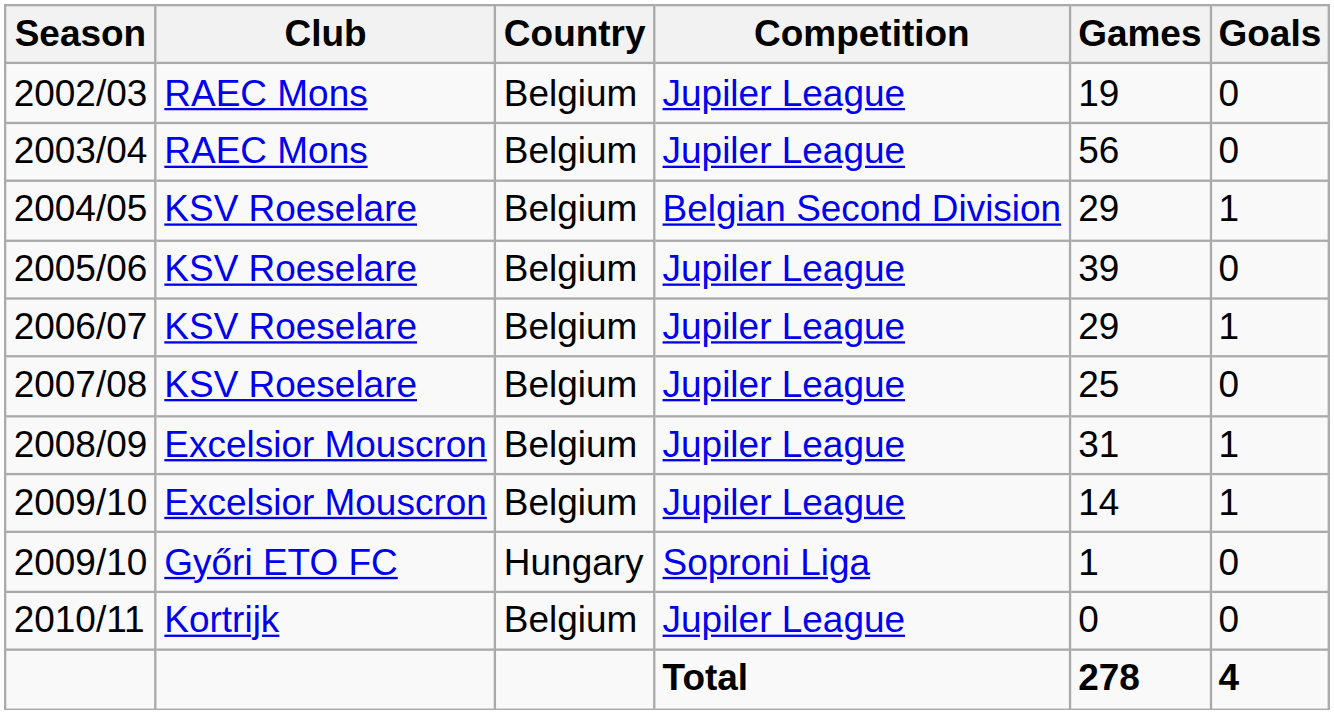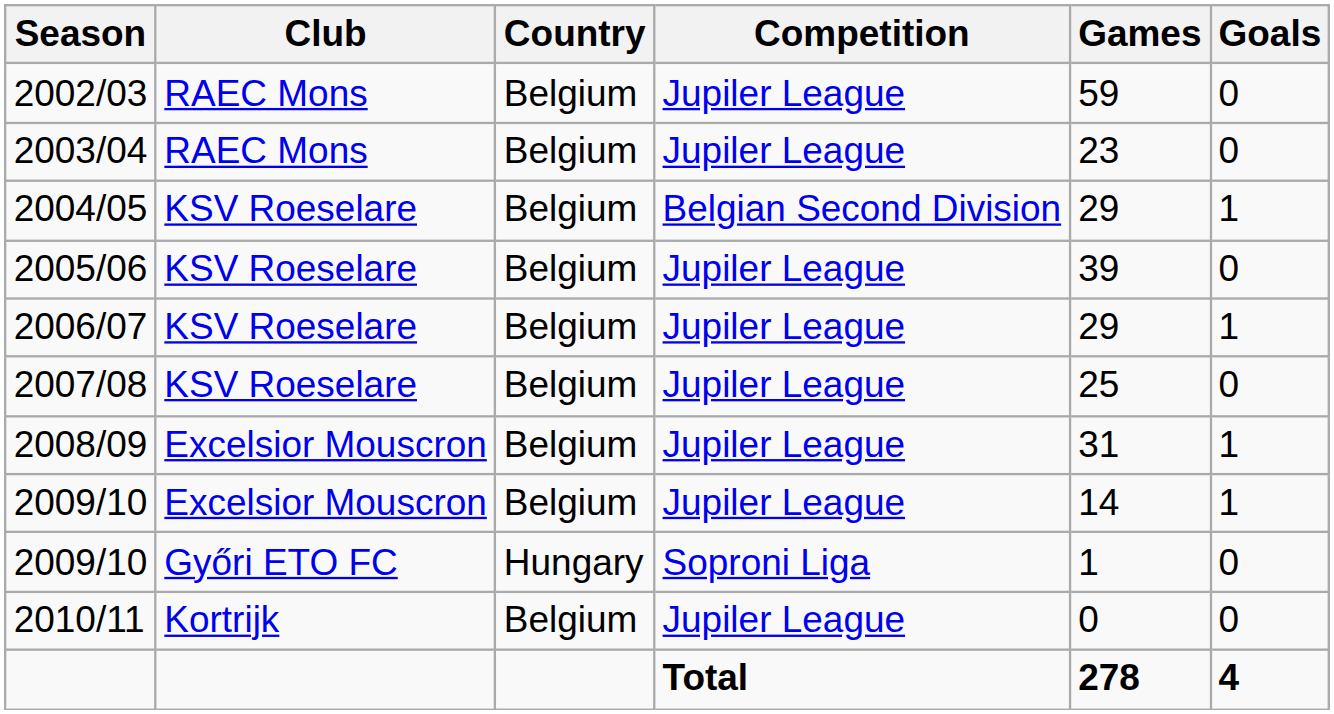 <table class="wikitable">
 <tr ---->
 <th>Season</th>
 <th>Club</th>
 <th>Country</th>
 <th>Competition</th>
 <th>Games</th>
 <th>Goals</th>
 </tr>
 <tr ---->
 <td>2002/03</td>
 <td><a href='#'>RAEC Mons</a></td>
 <td>Belgium</td>
 <td><a href='#'>Jupiler League</a></td>
-<td>19</td>
+<td>59</td>
 <td>0</td>
 </tr>
 <tr ---->
 <td>2003/04</td>
 <td><a href='#'>RAEC Mons</a></td>
 <td>Belgium</td>
 <td><a href='#'>Jupiler League</a></td>
-<td>56</td>
+<td>23</td>
 <td>0</td>
 </tr>
 <tr ---->
 <td>2004/05</td>
 <td><a href='#'>KSV Roeselare</a></td>
 <td>Belgium</td>
 <td><a href='#'>Belgian Second Division</a></td>
 <td>29</td>
 <td>1</td>
 </tr>
 <tr ---->
 <td>2005/06</td>
 <td><a href='#'>KSV Roeselare</a></td>
 <td>Belgium</td>
 <td><a href='#'>Jupiler League</a></td>
 <td>39</td>
 <td>0</td>
 </tr>
 <tr ---->
 <td>2006/07</td>
 <td><a href='#'>KSV Roeselare</a></td>
 <td>Belgium</td>
 <td><a href='#'>Jupiler League</a></td>
 <td>29</td>
 <td>1</td>
 </tr>
 <tr ---->
 <td>2007/08</td>
 <td><a href='#'>KSV Roeselare</a></td>
 <td>Belgium</td>
 <td><a href='#'>Jupiler League</a></td>
 <td>25</td>
 <td>0</td>
 </tr>
 <tr --->
 <td>2008/09</td>
 <td><a href='#'>Excelsior Mouscron</a></td>
 <td>Belgium</td>
 <td><a href='#'>Jupiler League</a></td>
 <td>31</td>
 <td>1</td>
 </tr>
 <tr --->
 <td>2009/10</td>
 <td><a href='#'>Excelsior Mouscron</a></td>
 <td>Belgium</td>
 <td><a href='#'>Jupiler League</a></td>
 <td>14</td>
 <td>1</td>
 </tr>
 <tr --->
 <td>2009/10</td>
 <td><a href='#'>Győri ETO FC</a></td>
 <td>Hungary</td>
 <td><a href='#'>Soproni Liga</a></td>
 <td>1</td>
 <td>0</td>
 </tr>
 <tr --->
 <td>2010/11</td>
 <td><a href='#'>Kortrijk</a></td>
 <td>Belgium</td>
 <td><a href='#'>Jupiler League</a></td>
 <td>0</td>
 <td>0</td>
 </tr>
 <tr --->
 <td></td>
 <td></td>
 <td></td>
 <td><strong>Total</strong></td>
 <td><strong>278</strong></td>
 <td><strong>4</strong></td>
 </tr>
 </table>
